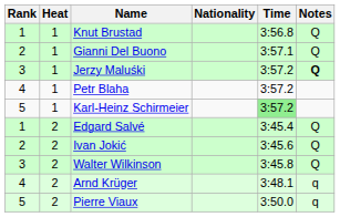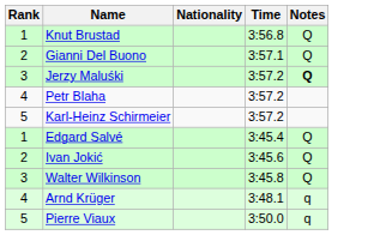 <table class="wikitable sortable" style="text-align:center">
 <tr>
 <th>Rank</th>
-<th>Heat</th>
 <th>Name</th>
 <th>Nationality</th>
 <th>Time</th>
 <th>Notes</th>
 </tr>
 <tr bgcolor=ccffcc>
-<td>1</td>
 <td>1</td>
 <td align="left"><a href='#'>Knut Brustad</a></td>
 <td align=left></td>
 <td>3:56.8</td>
 <td>Q</td>
 </tr>
 <tr bgcolor=ccffcc>
 <td>2</td>
-<td>1</td>
 <td align="left"><a href='#'>Gianni Del Buono</a></td>
 <td align=left></td>
 <td>3:57.1</td>
 <td>Q</td>
 </tr>
 <tr bgcolor=ccffcc>
 <td>3</td>
-<td>1</td>
 <td align="left"><a href='#'>Jerzy Maluśki</a></td>
 <td align=left></td>
 <td>3:57.2</td>
 <td><strong>Q</strong></td>
 </tr>
 <tr>
 <td>4</td>
-<td>1</td>
 <td align="left"><a href='#'>Petr Blaha</a></td>
 <td align=left></td>
 <td>3:57.2</td>
 <td></td>
 </tr>
 <tr>
 <td>5</td>
-<td>1</td>
 <td align="left"><a href='#'>Karl-Heinz Schirmeier</a></td>
 <td align=left></td>
-<td style="background: lightgreen;">3:57.2</td>
+<td>3:57.2</td>
 <td></td>
 </tr>
 <tr bgcolor=ccffcc>
 <td>1</td>
-<td>2</td>
 <td align="left"><a href='#'>Edgard Salvé</a></td>
 <td align=left></td>
 <td>3:45.4</td>
 <td>Q</td>
 </tr>
 <tr bgcolor=ccffcc>
-<td>2</td>
 <td>2</td>
 <td align="left"><a href='#'>Ivan Jokić</a></td>
 <td align=left></td>
 <td>3:45.6</td>
 <td>Q</td>
 </tr>
 <tr bgcolor=ccffcc>
 <td>3</td>
-<td>2</td>
 <td align="left"><a href='#'>Walter Wilkinson</a></td>
 <td align=left></td>
 <td>3:45.8</td>
 <td>Q</td>
 </tr>
 <tr bgcolor=ddffdd>
 <td>4</td>
-<td>2</td>
 <td align="left"><a href='#'>Arnd Krüger</a></td>
 <td align=left></td>
 <td>3:48.1</td>
 <td>q</td>
 </tr>
 <tr bgcolor=ddffdd>
 <td>5</td>
-<td>2</td>
 <td align="left"><a href='#'>Pierre Viaux</a></td>
 <td align=left></td>
 <td>3:50.0</td>
 <td>q</td>
 </tr>
 </table>
